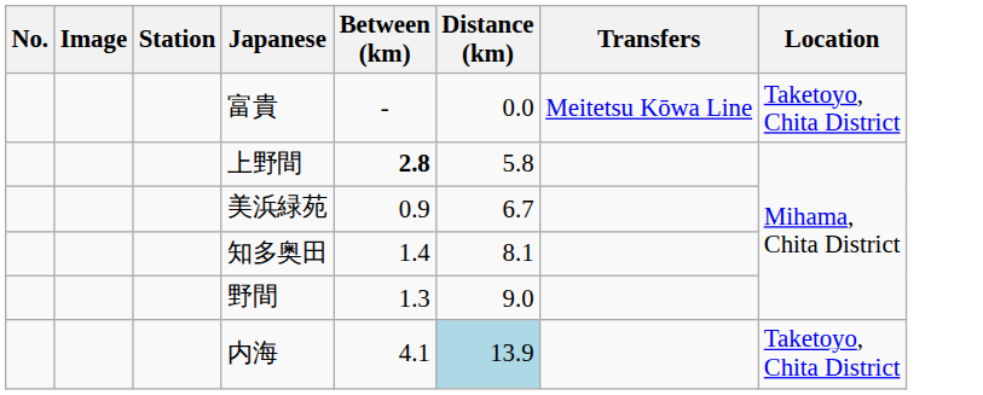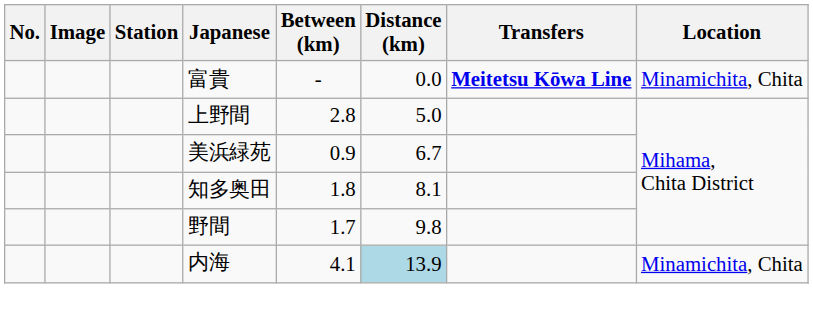 <table class="wikitable" rules="all" style="text-align: center;">
 <tr>
 <th>No.</th>
 <th>Image</th>
 <th>Station</th>
 <th>Japanese</th>
 <th style="width: 2.5em;">Between (km)</th>
 <th style="width: 2.5em;">Distance (km)</th>
 <th>Transfers</th>
 <th>Location</th>
 </tr>
 <tr>
 <td></td>
 <td></td>
 <td style="text-align: left;"></td>
 <td style="text-align: left;">富貴</td>
 <td style="text-align: center;">-</td>
 <td style="text-align: right;">0.0</td>
-<td style="text-align: left;"><a href='#'>Meitetsu Kōwa Line</a></td>
-<td style="text-align: left;"><a href='#'>Taketoyo</a>,<br><a href='#'>Chita District</a></td>
+<td style="text-align: left;"><strong><a href='#'>Meitetsu Kōwa Line</a></strong></td>
+<td style="text-align: left;"><a href='#'>Minamichita</a>, Chita</td>
 </tr>
 <tr>
 <td></td>
 <td></td>
 <td style="text-align: left;"></td>
 <td style="text-align: left;">上野間</td>
-<td style="text-align: right;"><strong>2.8</strong></td>
-<td style="text-align: right;">5.8</td>
+<td style="text-align: right;">2.8</td>
+<td style="text-align: right;">5.0</td>
 <td> </td>
 <td style="text-align: left;" rowspan="4"><a href='#'>Mihama</a>,<br>Chita District</td>
 </tr>
 <tr>
 <td></td>
 <td></td>
 <td style="text-align: left;"></td>
 <td style="text-align: left;">美浜緑苑</td>
 <td style="text-align: right;">0.9</td>
 <td style="text-align: right;">6.7</td>
 <td> </td>
 </tr>
 <tr>
 <td></td>
 <td></td>
 <td style="text-align: left;"></td>
 <td style="text-align: left;">知多奥田</td>
-<td style="text-align: right;">1.4</td>
+<td style="text-align: right;">1.8</td>
 <td style="text-align: right;">8.1</td>
 <td> </td>
 </tr>
 <tr>
 <td></td>
 <td></td>
 <td style="text-align: left;"></td>
 <td style="text-align: left;">野間</td>
-<td style="text-align: right;">1.3</td>
-<td style="text-align: right;">9.0</td>
+<td style="text-align: right;">1.7</td>
+<td style="text-align: right;">9.8</td>
 <td> </td>
 </tr>
 <tr>
 <td></td>
 <td></td>
 <td style="text-align: left;"></td>
 <td style="text-align: left;">内海</td>
 <td style="text-align: right;">4.1</td>
 <td style="background: lightblue; text-align: right;">13.9</td>
 <td> </td>
-<td style="text-align: left;"><a href='#'>Taketoyo</a>,<br><a href='#'>Chita District</a></td>
+<td style="text-align: left;"><a href='#'>Minamichita</a>, Chita</td>
 </tr>
 </table>
